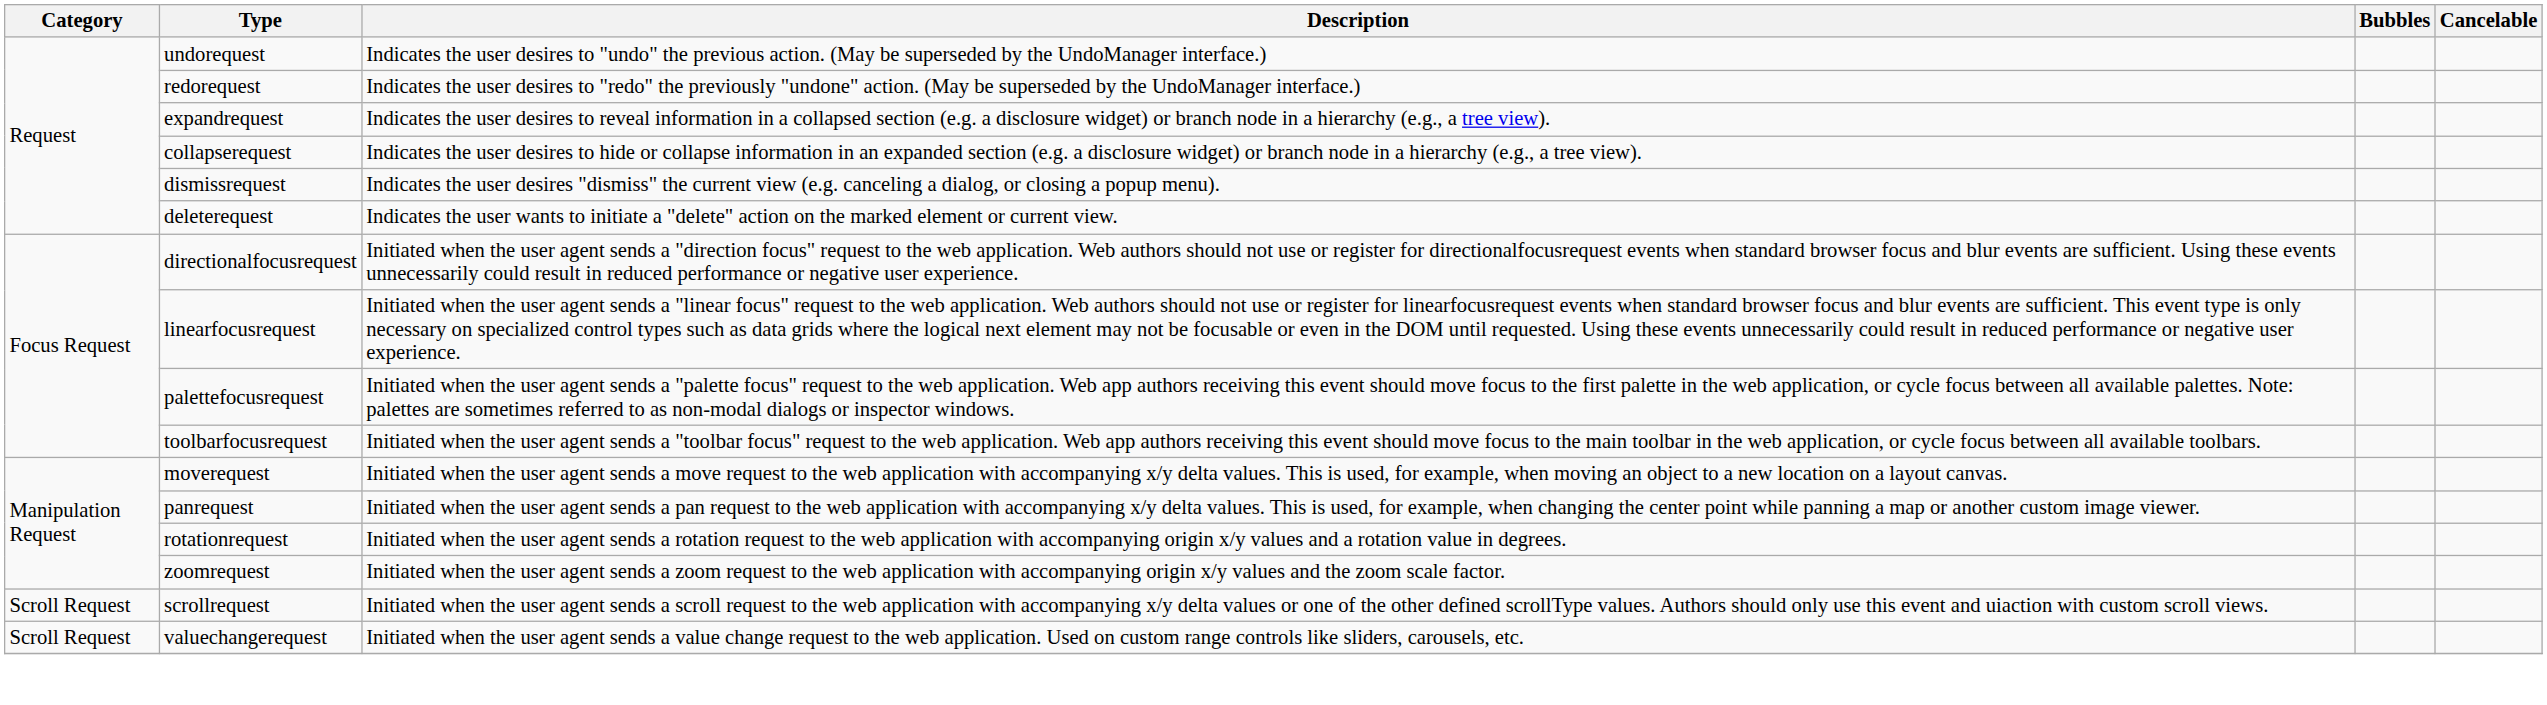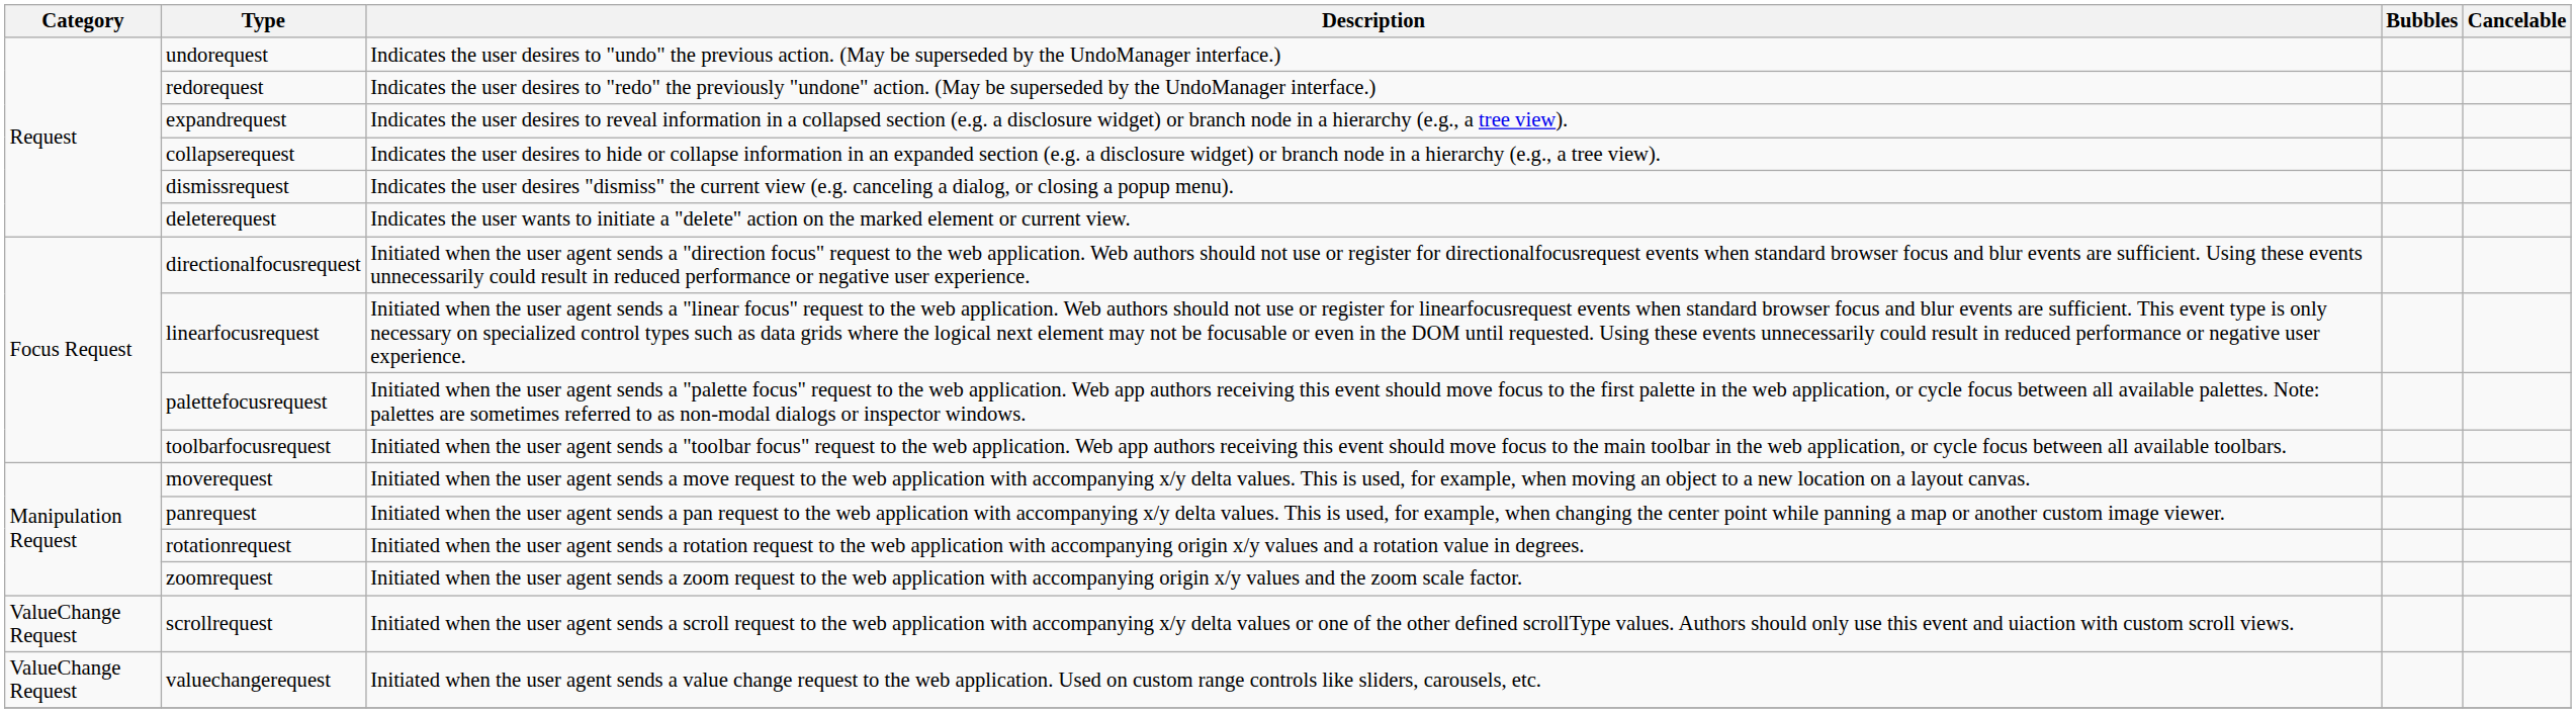 <table class="wikitable">
 <tr>
 <th>Category</th>
 <th>Type</th>
 <th>Description</th>
 <th>Bubbles</th>
 <th>Cancelable</th>
 </tr>
 <tr>
 <td rowspan=6>Request</td>
 <td>undorequest</td>
 <td>Indicates the user desires to "undo" the previous action. (May be superseded by the UndoManager interface.)</td>
 <td></td>
 <td></td>
 </tr>
 <tr>
 <td>redorequest</td>
 <td>Indicates the user desires to "redo" the previously "undone" action. (May be superseded by the UndoManager interface.)</td>
 <td></td>
 <td></td>
 </tr>
 <tr>
 <td>expandrequest</td>
 <td>Indicates the user desires to reveal information in a collapsed section (e.g. a disclosure widget) or branch node in a hierarchy (e.g., a <a href='#'>tree view</a>).</td>
 <td></td>
 <td></td>
 </tr>
 <tr>
 <td>collapserequest</td>
 <td>Indicates the user desires to hide or collapse information in an expanded section (e.g. a disclosure widget) or branch node in a hierarchy (e.g., a tree view).</td>
 <td></td>
 <td></td>
 </tr>
 <tr>
 <td>dismissrequest</td>
 <td>Indicates the user desires "dismiss" the current view (e.g. canceling a dialog, or closing a popup menu).</td>
 <td></td>
 <td></td>
 </tr>
 <tr>
 <td>deleterequest</td>
 <td>Indicates the user wants to initiate a "delete" action on the marked element or current view.</td>
 <td></td>
 <td></td>
 </tr>
 <tr>
 <td rowspan=4>Focus Request</td>
 <td>directionalfocusrequest</td>
 <td>Initiated when the user agent sends a "direction focus" request to the web application. Web authors should not use or register for directionalfocusrequest events when standard browser focus and blur events are sufficient. Using these events unnecessarily could result in reduced performance or negative user experience.</td>
 <td></td>
 <td></td>
 </tr>
 <tr>
 <td>linearfocusrequest</td>
 <td>Initiated when the user agent sends a "linear focus" request to the web application. Web authors should not use or register for linearfocusrequest events when standard browser focus and blur events are sufficient. This event type is only necessary on specialized control types such as data grids where the logical next element may not be focusable or even in the DOM until requested. Using these events unnecessarily could result in reduced performance or negative user experience.</td>
 <td></td>
 <td></td>
 </tr>
 <tr>
 <td>palettefocusrequest</td>
 <td>Initiated when the user agent sends a "palette focus" request to the web application. Web app authors receiving this event should move focus to the first palette in the web application, or cycle focus between all available palettes. Note: palettes are sometimes referred to as non-modal dialogs or inspector windows.</td>
 <td></td>
 <td></td>
 </tr>
 <tr>
 <td>toolbarfocusrequest</td>
 <td>Initiated when the user agent sends a "toolbar focus" request to the web application. Web app authors receiving this event should move focus to the main toolbar in the web application, or cycle focus between all available toolbars.</td>
 <td></td>
 <td></td>
 </tr>
 <tr>
 <td rowspan=4>Manipulation Request</td>
 <td>moverequest</td>
 <td>Initiated when the user agent sends a move request to the web application with accompanying x/y delta values. This is used, for example, when moving an object to a new location on a layout canvas.</td>
 <td></td>
 <td></td>
 </tr>
 <tr>
 <td>panrequest</td>
 <td>Initiated when the user agent sends a pan request to the web application with accompanying x/y delta values. This is used, for example, when changing the center point while panning a map or another custom image viewer.</td>
 <td></td>
 <td></td>
 </tr>
 <tr>
 <td>rotationrequest</td>
 <td>Initiated when the user agent sends a rotation request to the web application with accompanying origin x/y values and a rotation value in degrees.</td>
 <td></td>
 <td></td>
 </tr>
 <tr>
 <td>zoomrequest</td>
 <td>Initiated when the user agent sends a zoom request to the web application with accompanying origin x/y values and the zoom scale factor.</td>
 <td></td>
 <td></td>
 </tr>
 <tr>
-<td rowspan=1>Scroll Request</td>
+<td rowspan=1>ValueChange Request</td>
 <td>scrollrequest</td>
 <td>Initiated when the user agent sends a scroll request to the web application with accompanying x/y delta values or one of the other defined scrollType values. Authors should only use this event and uiaction with custom scroll views.</td>
 <td></td>
 <td></td>
 </tr>
 <tr>
-<td rowspan=1>Scroll Request</td>
+<td rowspan=1>ValueChange Request</td>
 <td>valuechangerequest</td>
 <td>Initiated when the user agent sends a value change request to the web application. Used on custom range controls like sliders, carousels, etc.</td>
 <td></td>
 <td></td>
 </tr>
 <tr>
 </tr>
 </table>
